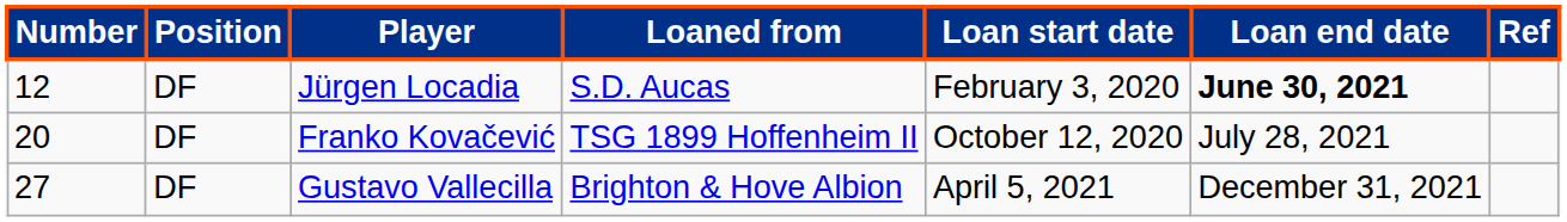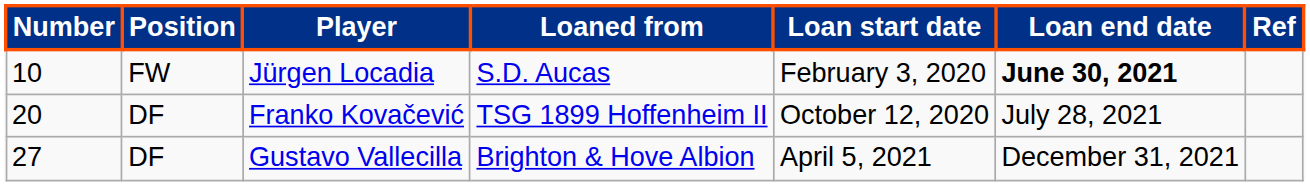 <table class="wikitable sortable" style="text-align:left; font-size:100%;">
 <tr>
 <th style="background:#003087; color:#FFFFFF; border:2px solid #FE5000;" scope="col">Number</th>
 <th style="background:#003087; color:#FFFFFF; border:2px solid #FE5000;" scope="col">Position</th>
 <th style="background:#003087; color:#FFFFFF; border:2px solid #FE5000;" scope="col">Player</th>
 <th style="background:#003087; color:#FFFFFF; border:2px solid #FE5000;" scope="col">Loaned from</th>
 <th style="background:#003087; color:#FFFFFF; border:2px solid #FE5000;" scope="col">Loan start date</th>
 <th style="background:#003087; color:#FFFFFF; border:2px solid #FE5000;" scope="col">Loan end date</th>
 <th style="background:#003087; color:#FFFFFF; border:2px solid #FE5000;" scope="col">Ref</th>
 </tr>
 <tr>
-<td>12</td>
-<td>DF</td>
+<td>10</td>
+<td>FW</td>
 <td> <a href='#'>Jürgen Locadia</a></td>
 <td> <a href='#'>S.D. Aucas</a></td>
 <td>February 3, 2020</td>
 <td><strong>June 30, 2021</strong></td>
 <td></td>
 </tr>
 <tr>
 <td>20</td>
 <td>DF</td>
 <td> <a href='#'>Franko Kovačević</a></td>
 <td> <a href='#'>TSG 1899 Hoffenheim II</a></td>
 <td>October 12, 2020</td>
 <td>July 28, 2021</td>
 <td></td>
 </tr>
 <tr>
 <td>27</td>
 <td>DF</td>
 <td> <a href='#'>Gustavo Vallecilla</a></td>
 <td> <a href='#'>Brighton & Hove Albion</a></td>
 <td>April 5, 2021</td>
 <td>December 31, 2021</td>
 <td></td>
 </tr>
 </table>
